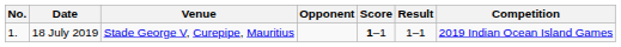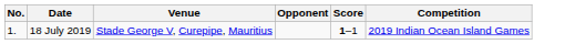 <table class="wikitable" style="font-size:100%;">
 <tr>
 <th>No.</th>
 <th>Date</th>
 <th>Venue</th>
 <th>Opponent</th>
 <th>Score</th>
-<th>Result</th>
 <th>Competition</th>
 </tr>
 <tr>
 <td>1.</td>
 <td>18 July 2019</td>
 <td><a href='#'>Stade George V</a>, <a href='#'>Curepipe</a>, <a href='#'>Mauritius</a></td>
 <td></td>
 <td align=center><strong>1</strong>–1</td>
-<td align=center>1–1</td>
 <td><a href='#'>2019 Indian Ocean Island Games</a></td>
 </tr>
 </table>
